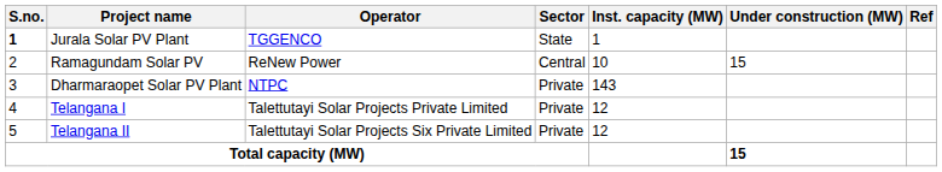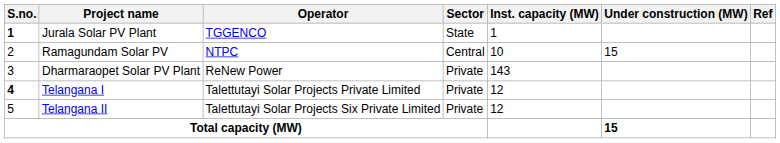 <table class="wikitable sortable" style="background:white;">
 <tr style="text-align:left;">
 <th>S.no.</th>
 <th>Project name</th>
 <th>Operator</th>
 <th>Sector</th>
 <th>Inst. capacity (MW)</th>
 <th>Under construction (MW)</th>
 <th>Ref</th>
 </tr>
 <tr>
 <td><strong>1</strong></td>
 <td>Jurala Solar PV Plant</td>
 <td><a href='#'>TGGENCO</a></td>
 <td>State</td>
 <td>1</td>
 <td></td>
 <td></td>
 </tr>
 <tr>
 <td>2</td>
 <td>Ramagundam Solar PV</td>
-<td>ReNew Power</td>
+<td><a href='#'>NTPC</a></td>
 <td>Central</td>
 <td>10</td>
 <td>15</td>
 <td></td>
 </tr>
 <tr>
 <td>3</td>
 <td>Dharmaraopet Solar PV Plant</td>
-<td><a href='#'>NTPC</a></td>
+<td>ReNew Power</td>
 <td>Private</td>
 <td>143</td>
 <td></td>
 <td></td>
 </tr>
 <tr>
-<td>4</td>
+<td><strong>4</strong></td>
 <td><a href='#'>Telangana I</a></td>
 <td>Talettutayi Solar Projects Private Limited</td>
 <td>Private</td>
 <td>12</td>
 <td></td>
 <td></td>
 </tr>
 <tr>
 <td>5</td>
 <td><a href='#'>Telangana II</a></td>
 <td>Talettutayi Solar Projects Six Private Limited</td>
 <td>Private</td>
 <td>12</td>
 <td></td>
 <td></td>
 </tr>
 <tr>
 <td colspan="4" style="text-align:center;"><strong>Total capacity (MW)</strong></td>
 <td></td>
 <td><strong>15</strong></td>
 <td></td>
 </tr>
 </table>
